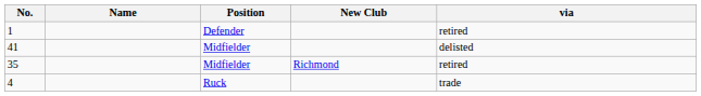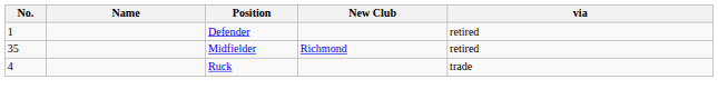 <table class="wikitable sortable" style="width:80%;">
 <tr style="background:#efefef;">
 <th width=1%>No.</th>
 <th width=6%>Name</th>
 <th width=2%>Position</th>
 <th width=5%>New Club</th>
 <th width=10%>via</th>
 </tr>
 <tr>
 <td align=left>1</td>
 <td></td>
 <td><a href='#'>Defender</a></td>
 <td></td>
 <td>retired</td>
 </tr>
 <tr>
-<td align=left>41</td>
-<td></td>
-<td><a href='#'>Midfielder</a></td>
-<td></td>
-<td>delisted</td>
-</tr>
-<tr>
 <td align=left>35</td>
 <td></td>
 <td><a href='#'>Midfielder</a></td>
 <td><a href='#'>Richmond</a></td>
 <td>retired</td>
 </tr>
 <tr>
 <td align=left>4</td>
 <td></td>
 <td><a href='#'>Ruck</a></td>
 <td></td>
 <td>trade</td>
 </tr>
 </table>
